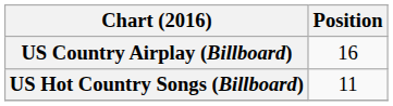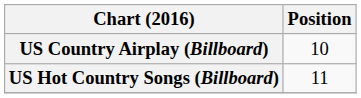 <table class="wikitable sortable plainrowheaders" style="text-align:center">
 <tr>
 <th scope="col">Chart (2016)</th>
 <th scope="col">Position</th>
 </tr>
 <tr>
 <th scope="row">US Country Airplay (<em>Billboard</em>)</th>
-<td>16</td>
+<td>10</td>
 </tr>
 <tr>
 <th scope="row">US Hot Country Songs (<em>Billboard</em>)</th>
 <td>11</td>
 </tr>
 <tr>
 </tr>
 </table>
